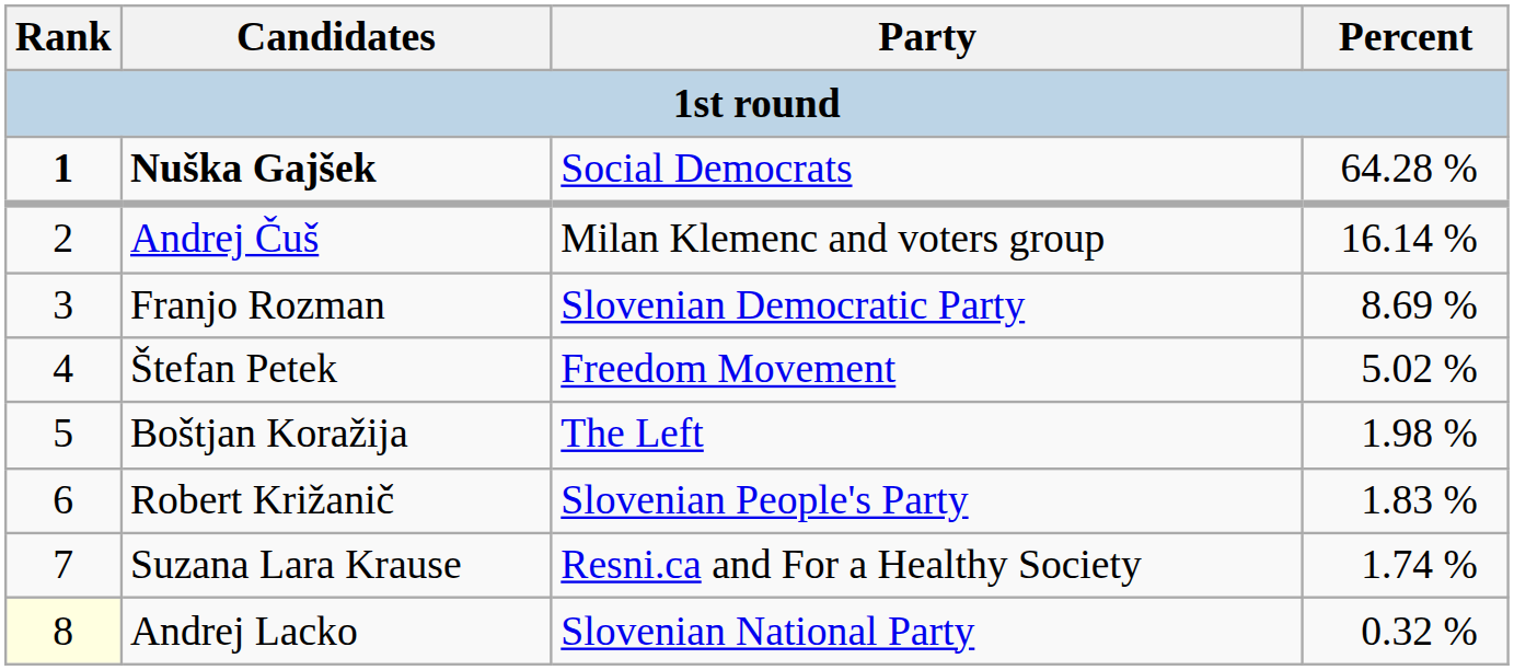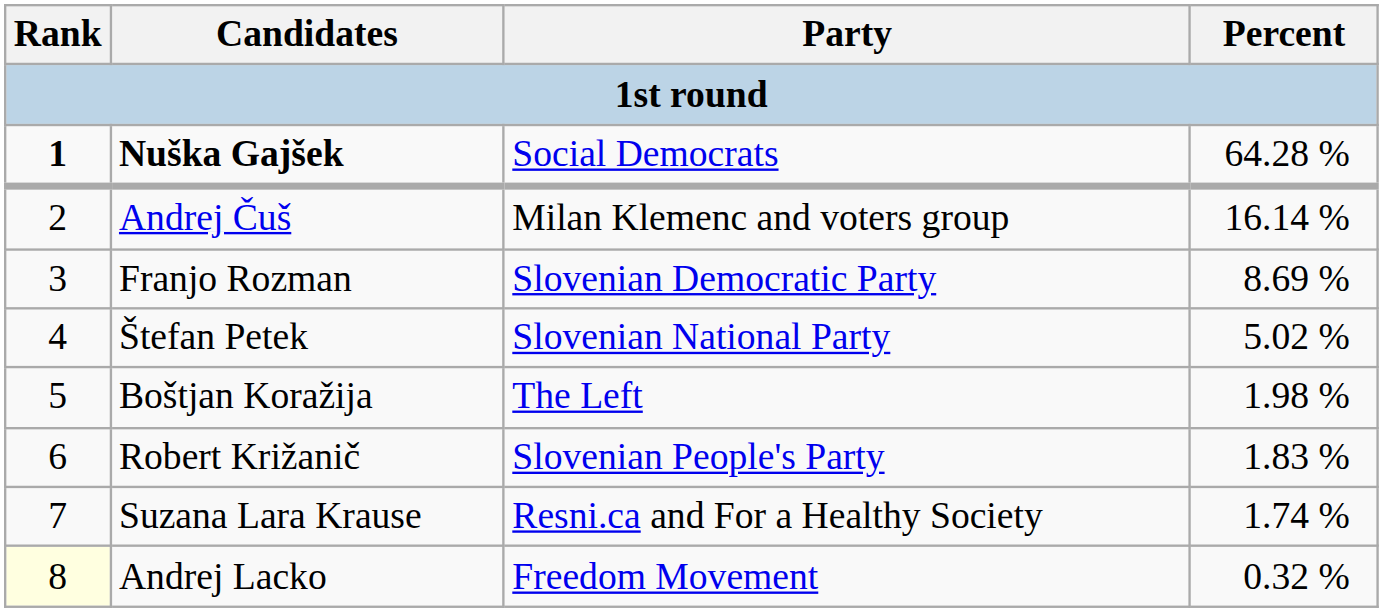 <table class="wikitable">
 <tr>
 <th width=37>Rank</th>
 <th width=160>Candidates</th>
 <th width=285>Party</th>
 <th width=72>Percent</th>
 </tr>
 <tr>
 <td bgcolor=#BCD4E6 colspan=4 align=center><strong>1st round</strong></td>
 </tr>
 <tr>
 <td align=center><strong>1</strong></td>
 <td><strong>Nuška Gajšek</strong> </td>
 <td><a href='#'>Social Democrats</a></td>
 <td align=right>64.28 %  </td>
 </tr>
 <tr>
 <td style="border-top-width:3px" align=center>2</td>
 <td style="border-top-width:3px"><a href='#'>Andrej Čuš</a></td>
 <td style="border-top-width:3px">Milan Klemenc and voters group</td>
 <td style="border-top-width:3px" align=right>16.14 %  </td>
 </tr>
 <tr>
 <td align=center>3</td>
 <td>Franjo Rozman</td>
 <td><a href='#'>Slovenian Democratic Party</a></td>
 <td align=right>8.69 %  </td>
 </tr>
 <tr>
 <td align=center>4</td>
 <td>Štefan Petek</td>
-<td><a href='#'>Freedom Movement</a></td>
+<td><a href='#'>Slovenian National Party</a></td>
 <td align=right>5.02 %  </td>
 </tr>
 <tr>
 <td align=center>5</td>
 <td>Boštjan Koražija</td>
 <td><a href='#'>The Left</a></td>
 <td align=right>1.98 %  </td>
 </tr>
 <tr>
 <td align=center>6</td>
 <td>Robert Križanič</td>
 <td><a href='#'>Slovenian People's Party</a></td>
 <td align=right>1.83 %  </td>
 </tr>
 <tr>
 <td align=center>7</td>
 <td>Suzana Lara Krause</td>
 <td><a href='#'>Resni.ca</a> and For a Healthy Society</td>
 <td align=right>1.74 %  </td>
 </tr>
 <tr>
 <td align=center style="background: lightyellow;">8</td>
 <td>Andrej Lacko</td>
-<td><a href='#'>Slovenian National Party</a></td>
+<td><a href='#'>Freedom Movement</a></td>
 <td align=right>0.32 %  </td>
 </tr>
 </table>
